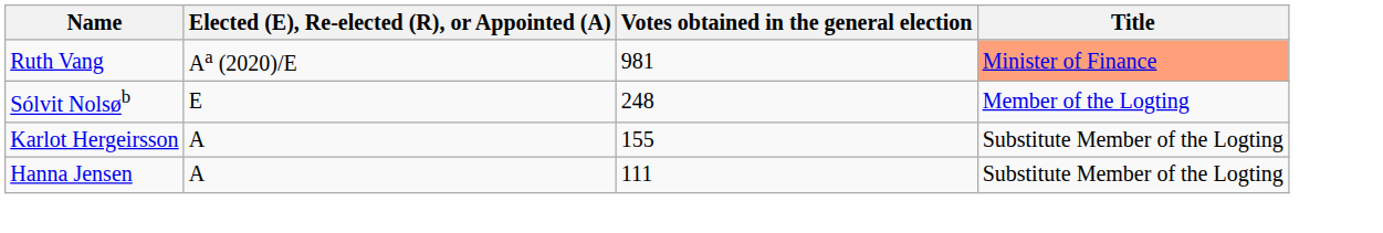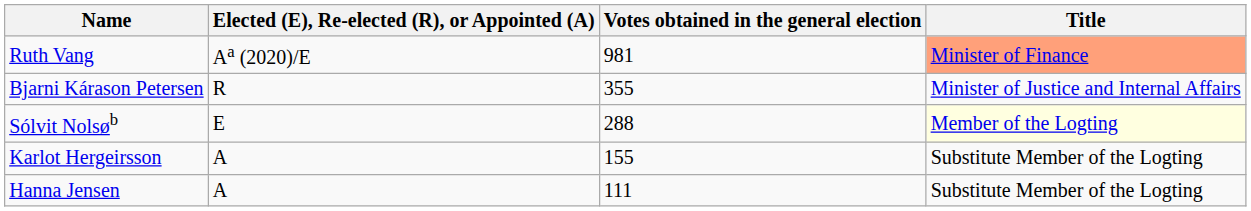 <table class="wikitable sortable">
 <tr>
 <th>Name</th>
 <th>Elected (E), Re-elected (R), or Appointed (A)</th>
 <th>Votes obtained in the general election</th>
 <th>Title</th>
 </tr>
 <tr>
 <td><a href='#'>Ruth Vang</a></td>
 <td>A<sup>a</sup> (2020)/E</td>
 <td>981</td>
 <td style="background: lightsalmon;"><a href='#'>Minister of Finance</a></td>
 </tr>
 <tr>
+<td><a href='#'>Bjarni Kárason Petersen</a></td>
+<td>R</td>
+<td>355</td>
+<td><a href='#'>Minister of Justice and Internal Affairs</a></td>
+</tr>
+<tr>
 <td><a href='#'>Sólvit Nolsø</a><sup>b</sup></td>
 <td>E</td>
-<td>248</td>
-<td><a href='#'>Member of the Logting</a></td>
+<td>288</td>
+<td style="background: lightyellow;"><a href='#'>Member of the Logting</a></td>
 </tr>
 <tr>
 <td><a href='#'>Karlot Hergeirsson</a></td>
 <td>A</td>
 <td>155</td>
 <td>Substitute Member of the Logting</td>
 </tr>
 <tr>
 <td><a href='#'>Hanna Jensen</a></td>
 <td>A</td>
 <td>111</td>
 <td>Substitute Member of the Logting</td>
 </tr>
 </table>
